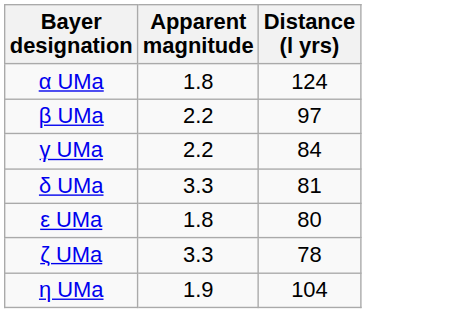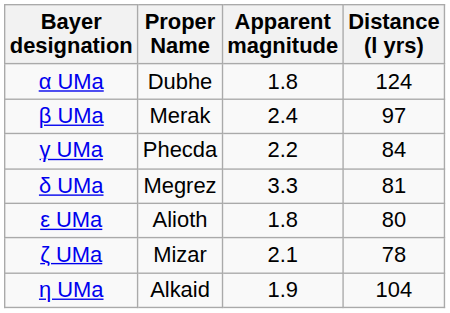 <table class="wikitable" style="text-align: center;">
 <tr>
 <th>Bayer<br>designation</th>
+<th>Proper<br>Name</th>
 <th>Apparent<br>magnitude</th>
 <th>Distance<br>(l yrs)</th>
 </tr>
 <tr>
 <td><a href='#'>α UMa</a></td>
+<td>Dubhe</td>
 <td>1.8</td>
 <td>124</td>
 </tr>
 <tr>
 <td><a href='#'>β UMa</a></td>
-<td>2.2</td>
+<td>Merak</td>
+<td>2.4</td>
 <td>97</td>
 </tr>
 <tr>
 <td><a href='#'>γ UMa</a></td>
+<td>Phecda</td>
 <td>2.2</td>
 <td>84</td>
 </tr>
 <tr>
 <td><a href='#'>δ UMa</a></td>
+<td>Megrez</td>
 <td>3.3</td>
 <td>81</td>
 </tr>
 <tr>
 <td><a href='#'>ε UMa</a></td>
+<td>Alioth</td>
 <td>1.8</td>
 <td>80</td>
 </tr>
 <tr>
 <td><a href='#'>ζ UMa</a></td>
-<td>3.3</td>
+<td>Mizar</td>
+<td>2.1</td>
 <td>78</td>
 </tr>
 <tr>
 <td><a href='#'>η UMa</a></td>
+<td>Alkaid</td>
 <td>1.9</td>
 <td>104</td>
 </tr>
 </table>
